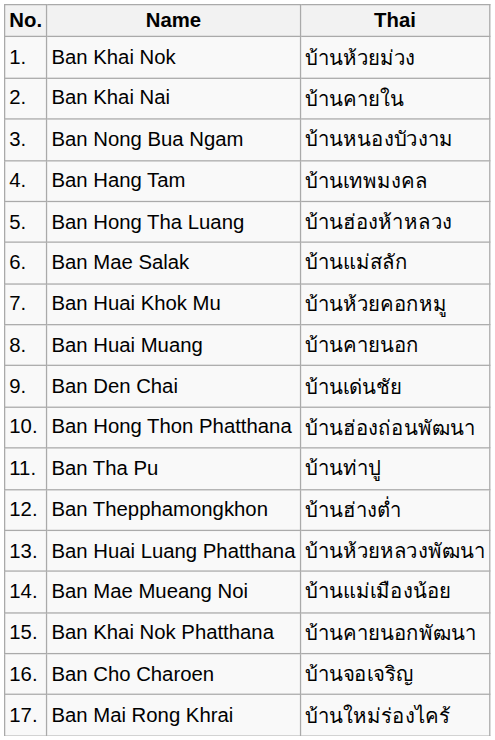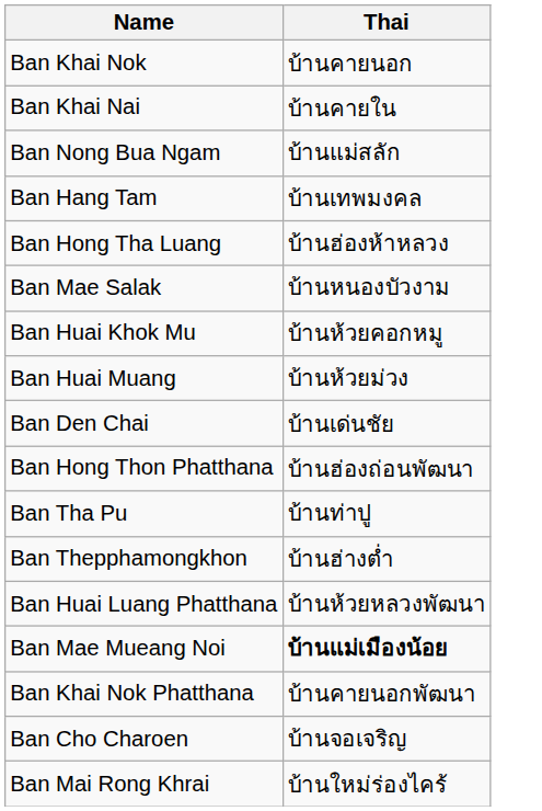 <table class="wikitable sortable">
 <tr>
-<th>No.</th>
 <th>Name</th>
 <th>Thai</th>
 </tr>
 <tr>
-<td>1.</td>
 <td>Ban Khai Nok</td>
-<td>บ้านห้วยม่วง</td>
+<td>บ้านคายนอก</td>
 </tr>
 <tr>
-<td>2.</td>
 <td>Ban Khai Nai</td>
 <td>บ้านคายใน</td>
 </tr>
 <tr>
-<td>3.</td>
 <td>Ban Nong Bua Ngam</td>
-<td>บ้านหนองบัวงาม</td>
+<td>บ้านแม่สลัก</td>
 </tr>
 <tr>
-<td>4.</td>
 <td>Ban Hang Tam</td>
 <td>บ้านเทพมงคล</td>
 </tr>
 <tr>
-<td>5.</td>
 <td>Ban Hong Tha Luang</td>
 <td>บ้านฮ่องห้าหลวง</td>
 </tr>
 <tr>
-<td>6.</td>
 <td>Ban Mae Salak</td>
-<td>บ้านแม่สลัก</td>
+<td>บ้านหนองบัวงาม</td>
 </tr>
 <tr>
-<td>7.</td>
 <td>Ban Huai Khok Mu</td>
 <td>บ้านห้วยคอกหมู</td>
 </tr>
 <tr>
-<td>8.</td>
 <td>Ban Huai Muang</td>
-<td>บ้านคายนอก</td>
+<td>บ้านห้วยม่วง</td>
 </tr>
 <tr>
-<td>9.</td>
 <td>Ban Den Chai</td>
 <td>บ้านเด่นชัย</td>
 </tr>
 <tr>
-<td>10.</td>
 <td>Ban Hong Thon Phatthana</td>
 <td>บ้านฮ่องถ่อนพัฒนา</td>
 </tr>
 <tr>
-<td>11.</td>
 <td>Ban Tha Pu</td>
 <td>บ้านท่าปู</td>
 </tr>
 <tr>
-<td>12.</td>
 <td>Ban Thepphamongkhon</td>
 <td>บ้านฮ่างต่ำ</td>
 </tr>
 <tr>
-<td>13.</td>
 <td>Ban Huai Luang Phatthana</td>
 <td>บ้านห้วยหลวงพัฒนา</td>
 </tr>
 <tr>
-<td>14.</td>
 <td>Ban Mae Mueang Noi</td>
-<td>บ้านแม่เมืองน้อย</td>
+<td><strong>บ้านแม่เมืองน้อย</strong></td>
 </tr>
 <tr>
-<td>15.</td>
 <td>Ban Khai Nok Phatthana</td>
 <td>บ้านคายนอกพัฒนา</td>
 </tr>
 <tr>
-<td>16.</td>
 <td>Ban Cho Charoen</td>
 <td>บ้านจอเจริญ</td>
 </tr>
 <tr>
-<td>17.</td>
 <td>Ban Mai Rong Khrai</td>
 <td>บ้านใหม่ร่องไคร้</td>
 </tr>
 </table>
